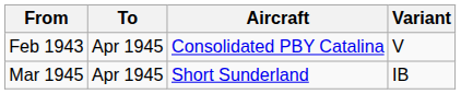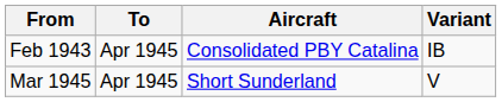 <table class="wikitable">
 <tr>
 <th>From</th>
 <th>To</th>
 <th>Aircraft</th>
 <th>Variant</th>
 </tr>
 <tr>
 <td>Feb 1943</td>
 <td>Apr 1945</td>
 <td><a href='#'>Consolidated PBY Catalina</a></td>
-<td>V</td>
+<td>IB</td>
 </tr>
 <tr>
 <td>Mar 1945</td>
 <td>Apr 1945</td>
 <td><a href='#'>Short Sunderland</a></td>
-<td>IB</td>
+<td>V</td>
 </tr>
 </table>
